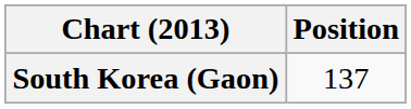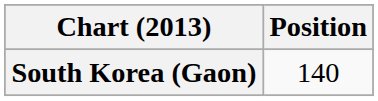 <table class="wikitable plainrowheaders" style="text-align:center">
 <tr>
 <th scope="col">Chart (2013)</th>
 <th scope="col">Position</th>
 </tr>
 <tr>
 <th scope="row">South Korea (Gaon)</th>
-<td>137</td>
+<td>140</td>
 </tr>
 </table>
